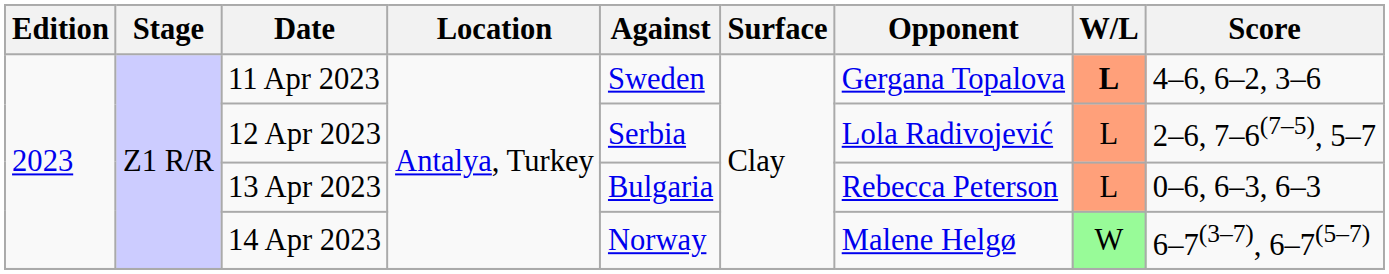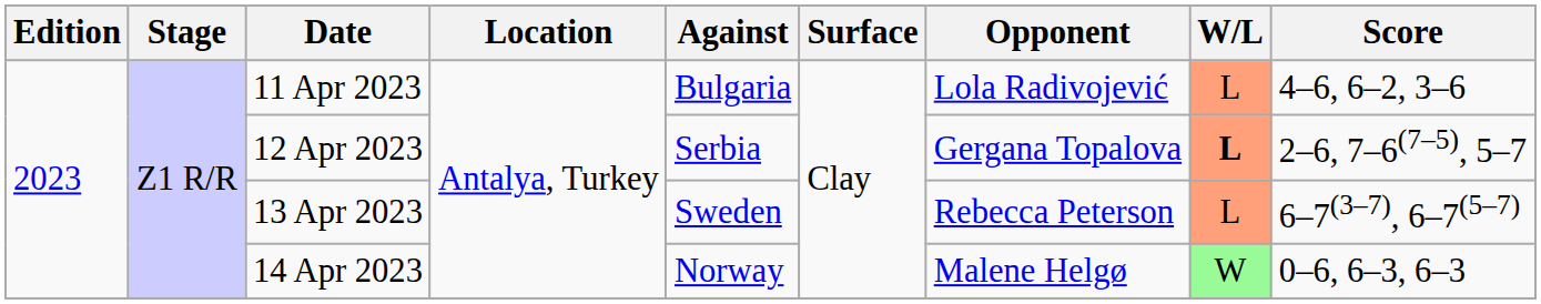 <table class=wikitable style=font-size:97%>
 <tr>
 <th>Edition</th>
 <th>Stage</th>
 <th>Date</th>
 <th>Location</th>
 <th>Against</th>
 <th>Surface</th>
 <th>Opponent</th>
 <th>W/L</th>
 <th>Score</th>
 </tr>
 <tr>
 <td rowspan="4"><a href='#'>2023</a></td>
 <td style="background:#ccf;" rowspan="4">Z1 R/R</td>
 <td>11 Apr 2023</td>
 <td rowspan="4"><a href='#'>Antalya</a>, Turkey</td>
-<td> <a href='#'>Sweden</a></td>
+<td> <a href='#'>Bulgaria</a></td>
 <td rowspan="4">Clay</td>
-<td><a href='#'>Gergana Topalova</a></td>
-<td style="text-align:center; background:#ffa07a;"><strong>L</strong></td>
+<td><a href='#'>Lola Radivojević</a></td>
+<td style="text-align:center; background:#ffa07a;">L</td>
 <td>4–6, 6–2, 3–6</td>
 </tr>
 <tr>
 <td>12 Apr 2023</td>
 <td> <a href='#'>Serbia</a></td>
-<td><a href='#'>Lola Radivojević</a></td>
-<td style="text-align:center; background:#ffa07a;">L</td>
+<td><a href='#'>Gergana Topalova</a></td>
+<td style="text-align:center; background:#ffa07a;"><strong>L</strong></td>
 <td>2–6, 7–6<sup>(7–5)</sup>, 5–7</td>
 </tr>
 <tr>
 <td>13 Apr 2023</td>
-<td> <a href='#'>Bulgaria</a></td>
+<td> <a href='#'>Sweden</a></td>
 <td><a href='#'>Rebecca Peterson</a></td>
 <td style="text-align:center; background:#ffa07a;">L</td>
-<td>0–6, 6–3, 6–3</td>
+<td>6–7<sup>(3–7)</sup>, 6–7<sup>(5–7)</sup></td>
 </tr>
 <tr>
 <td>14 Apr 2023</td>
 <td> <a href='#'>Norway</a></td>
 <td><a href='#'>Malene Helgø</a></td>
 <td style="text-align:center; background:#98fb98;">W</td>
-<td>6–7<sup>(3–7)</sup>, 6–7<sup>(5–7)</sup></td>
+<td>0–6, 6–3, 6–3</td>
 </tr>
 <tr>
 </tr>
 </table>
